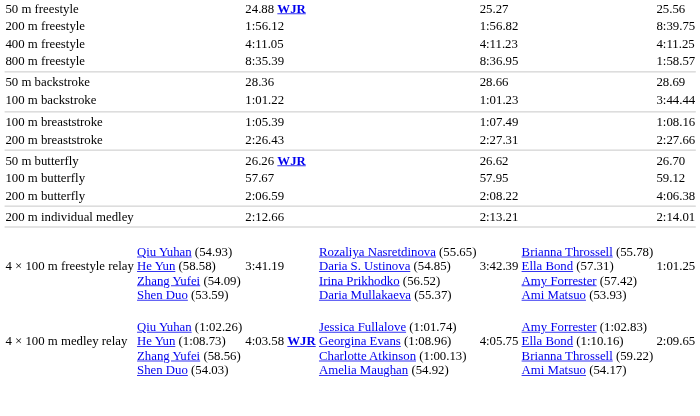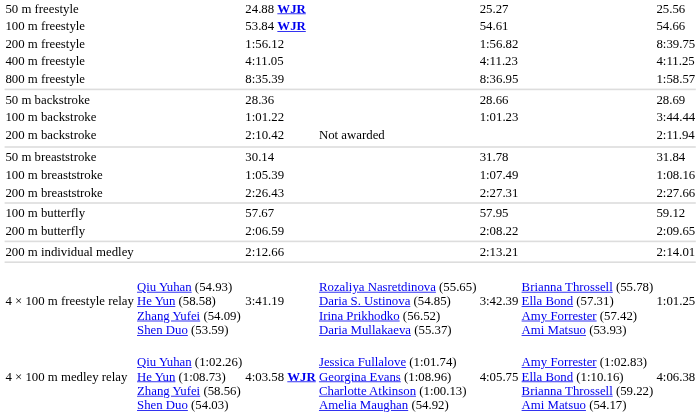 <table>
 <tr>
 <td>50 m freestyle<br></td>
 <td></td>
 <td>24.88 <strong><a href='#'>WJR</a></strong></td>
 <td></td>
 <td>25.27</td>
 <td></td>
 <td>25.56</td>
+</tr>
+<tr>
+<td>100 m freestyle<br></td>
+<td></td>
+<td>53.84 <strong><a href='#'>WJR</a></strong></td>
+<td></td>
+<td>54.61</td>
+<td></td>
+<td>54.66</td>
 </tr>
 <tr>
 <td>200 m freestyle<br></td>
 <td></td>
 <td>1:56.12</td>
 <td></td>
 <td>1:56.82</td>
 <td></td>
 <td>8:39.75</td>
 </tr>
 <tr>
 <td>400 m freestyle<br></td>
 <td></td>
 <td>4:11.05</td>
 <td></td>
 <td>4:11.23</td>
 <td></td>
 <td>4:11.25</td>
 </tr>
 <tr>
 <td>800 m freestyle<br></td>
 <td></td>
 <td>8:35.39</td>
 <td></td>
 <td>8:36.95</td>
 <td></td>
 <td>1:58.57</td>
 </tr>
 <tr bgcolor=#DDDDDD>
 <td colspan=7></td>
 </tr>
 <tr>
 <td>50 m backstroke<br></td>
 <td></td>
 <td>28.36</td>
 <td></td>
 <td>28.66</td>
 <td></td>
 <td>28.69</td>
 </tr>
 <tr>
 <td>100 m backstroke<br></td>
 <td></td>
 <td>1:01.22</td>
 <td></td>
 <td>1:01.23</td>
 <td></td>
 <td>3:44.44</td>
 </tr>
 <tr>
+<td>200 m backstroke<br></td>
+<td> <br> </td>
+<td>2:10.42</td>
+<td>Not awarded</td>
+<td></td>
+<td></td>
+<td>2:11.94</td>
+</tr>
+<tr>
 </tr>
 <tr bgcolor=#DDDDDD>
 <td colspan=7></td>
+</tr>
+<tr>
+<td>50 m breaststroke<br></td>
+<td></td>
+<td>30.14</td>
+<td></td>
+<td>31.78</td>
+<td></td>
+<td>31.84</td>
 </tr>
 <tr>
 <td>100 m breaststroke<br></td>
 <td></td>
 <td>1:05.39</td>
 <td></td>
 <td>1:07.49</td>
 <td></td>
 <td>1:08.16</td>
 </tr>
 <tr>
 <td>200 m breaststroke<br></td>
 <td></td>
 <td>2:26.43</td>
 <td></td>
 <td>2:27.31</td>
 <td></td>
 <td>2:27.66</td>
 </tr>
 <tr bgcolor=#DDDDDD>
 <td colspan=7></td>
 </tr>
 <tr>
-<td>50 m butterfly<br></td>
-<td></td>
-<td>26.26 <strong><a href='#'>WJR</a></strong></td>
-<td></td>
-<td>26.62</td>
-<td></td>
-<td>26.70</td>
-</tr>
-<tr>
 <td>100 m butterfly<br></td>
 <td></td>
 <td>57.67</td>
 <td></td>
 <td>57.95</td>
 <td></td>
 <td>59.12</td>
 </tr>
 <tr>
 <td>200 m butterfly<br></td>
 <td></td>
 <td>2:06.59</td>
 <td></td>
 <td>2:08.22</td>
 <td></td>
-<td>4:06.38</td>
+<td>2:09.65</td>
 </tr>
 <tr bgcolor=#DDDDDD>
 <td colspan=7></td>
 </tr>
 <tr>
 <td>200 m individual medley<br></td>
 <td></td>
 <td>2:12.66</td>
 <td></td>
 <td>2:13.21</td>
 <td></td>
 <td>2:14.01</td>
 </tr>
 <tr bgcolor=#DDDDDD>
 <td colspan=7></td>
 </tr>
 <tr>
 <td>4 × 100 m freestyle relay<br></td>
 <td> <br> <a href='#'>Qiu Yuhan</a> (54.93)<br> <a href='#'>He Yun</a> (58.58)<br> <a href='#'>Zhang Yufei</a> (54.09)<br> <a href='#'>Shen Duo</a> (53.59)</td>
 <td>3:41.19</td>
 <td> <br> <a href='#'>Rozaliya Nasretdinova</a> (55.65) <br> <a href='#'>Daria S. Ustinova</a> (54.85) <br> <a href='#'>Irina Prikhodko</a> (56.52) <br> <a href='#'>Daria Mullakaeva</a> (55.37)</td>
 <td>3:42.39</td>
 <td> <br> <a href='#'>Brianna Throssell</a> (55.78)<br> <a href='#'>Ella Bond</a> (57.31)<br> <a href='#'>Amy Forrester</a> (57.42)<br> <a href='#'>Ami Matsuo</a> (53.93)</td>
 <td>1:01.25</td>
 </tr>
 <tr>
 <td>4 × 100 m medley relay<br></td>
 <td> <br> <a href='#'>Qiu Yuhan</a> (1:02.26)<br> <a href='#'>He Yun</a> (1:08.73)<br> <a href='#'>Zhang Yufei</a> (58.56)<br> <a href='#'>Shen Duo</a> (54.03)</td>
 <td>4:03.58 <strong><a href='#'>WJR</a></strong></td>
 <td> <br> <a href='#'>Jessica Fullalove</a> (1:01.74)<br> <a href='#'>Georgina Evans</a> (1:08.96)<br> <a href='#'>Charlotte Atkinson</a> (1:00.13)<br> <a href='#'>Amelia Maughan</a> (54.92)</td>
 <td>4:05.75</td>
 <td> <br> <a href='#'>Amy Forrester</a> (1:02.83)<br> <a href='#'>Ella Bond</a> (1:10.16)<br> <a href='#'>Brianna Throssell</a> (59.22)<br> <a href='#'>Ami Matsuo</a> (54.17)</td>
-<td>2:09.65</td>
+<td>4:06.38</td>
 </tr>
 </table>
